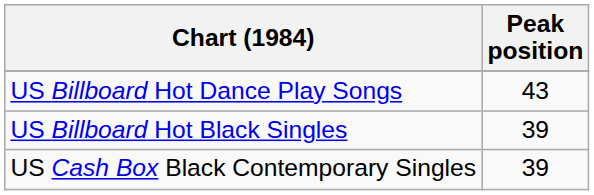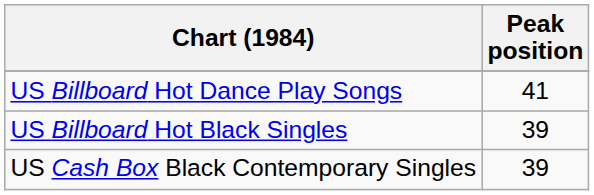 <table class="wikitable sortable plainrowheaders">
 <tr>
 <th align="left">Chart (1984)</th>
 <th align="center">Peak<br>position</th>
 </tr>
 <tr>
 </tr>
 <tr>
 <td><a href='#'>US <em>Billboard</em> Hot Dance Play Songs</a></td>
-<td align="center">43</td>
+<td align="center">41</td>
 </tr>
 <tr>
 <td><a href='#'>US <em>Billboard</em> Hot Black Singles</a></td>
 <td align="center">39</td>
 </tr>
 <tr>
 <td>US <em><a href='#'>Cash Box</a></em> Black Contemporary Singles </td>
 <td align="center">39</td>
 </tr>
 </table>
